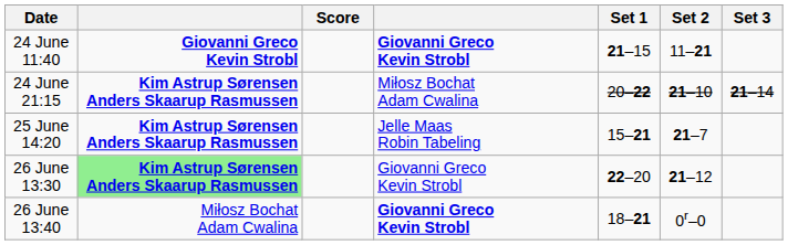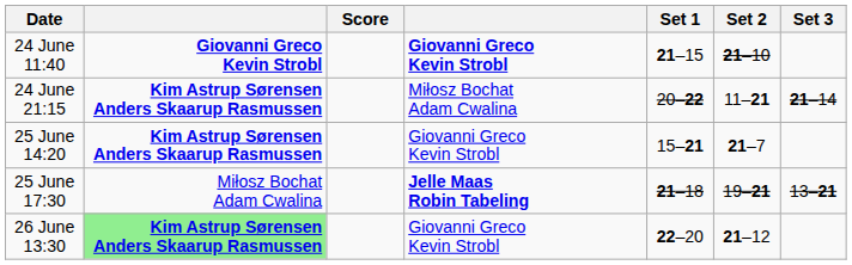 <table class="wikitable" style="text-align: center; font-size:90% ">
 <tr>
 <th width="60">Date</th>
 <th align="right" width="200"></th>
 <th width="60">Score</th>
 <th align="left" width="200"></th>
 <th width="50">Set 1</th>
 <th width="50">Set 2</th>
 <th width="50">Set 3</th>
 </tr>
 <tr>
 <td>24 June<br>11:40</td>
 <td align="right"><strong><a href='#'>Giovanni Greco</a> <br><a href='#'>Kevin Strobl</a> </strong></td>
 <td align="center"></td>
 <td align="left"><strong> <a href='#'>Giovanni Greco</a><br> <a href='#'>Kevin Strobl</a></strong></td>
 <td><strong>21</strong>–15</td>
-<td>11–<strong>21</strong></td>
+<td><s><strong>21</strong>–10</s></td>
 <td></td>
 </tr>
 <tr>
 <td>24 June<br>21:15</td>
 <td align="right"><strong><a href='#'>Kim Astrup Sørensen</a> <br><a href='#'>Anders Skaarup Rasmussen</a> </strong></td>
 <td align="center"><s></s></td>
 <td align="left"> <a href='#'>Miłosz Bochat</a><br> <a href='#'>Adam Cwalina</a></td>
 <td><s>20–<strong>22</strong></s></td>
-<td><s><strong>21</strong>–10</s></td>
+<td>11–<strong>21</strong></td>
 <td><s><strong>21</strong>–14</s></td>
 </tr>
 <tr>
 <td>25 June<br>14:20</td>
 <td align="right"><strong><a href='#'>Kim Astrup Sørensen</a> <br><a href='#'>Anders Skaarup Rasmussen</a> </strong></td>
 <td align="center"></td>
-<td align="left"> <a href='#'>Jelle Maas</a><br> <a href='#'>Robin Tabeling</a></td>
+<td align="left"> <a href='#'>Giovanni Greco</a><br> <a href='#'>Kevin Strobl</a></td>
 <td>15–<strong>21</strong></td>
 <td><strong>21</strong>–7</td>
 <td></td>
+</tr>
+<tr>
+<td>25 June<br>17:30</td>
+<td align="right"><a href='#'>Miłosz Bochat</a> <br><a href='#'>Adam Cwalina</a> </td>
+<td align="center"><s></s></td>
+<td align="left"><strong> <a href='#'>Jelle Maas</a><br> <a href='#'>Robin Tabeling</a></strong></td>
+<td><s><strong>21</strong>–18</s></td>
+<td><s>19–<strong>21</strong></s></td>
+<td><s>13–<strong>21</strong></s></td>
 </tr>
 <tr>
 <td>26 June<br>13:30</td>
 <td align="right" style="background: lightgreen;"><strong><a href='#'>Kim Astrup Sørensen</a> <br><a href='#'>Anders Skaarup Rasmussen</a> </strong></td>
 <td align="center"></td>
 <td align="left"> <a href='#'>Giovanni Greco</a><br> <a href='#'>Kevin Strobl</a></td>
 <td><strong>22</strong>–20</td>
 <td><strong>21</strong>–12</td>
 <td></td>
 </tr>
-<tr>
-<td>26 June<br>13:40</td>
-<td align="right"><a href='#'>Miłosz Bochat</a> <br><a href='#'>Adam Cwalina</a> </td>
-<td align="center"></td>
-<td align="left"><strong> <a href='#'>Giovanni Greco</a><br> <a href='#'>Kevin Strobl</a></strong></td>
-<td>18–<strong>21</strong></td>
-<td>0<sup>r</sup>–0</td>
-<td></td>
-</tr>
 </table>
